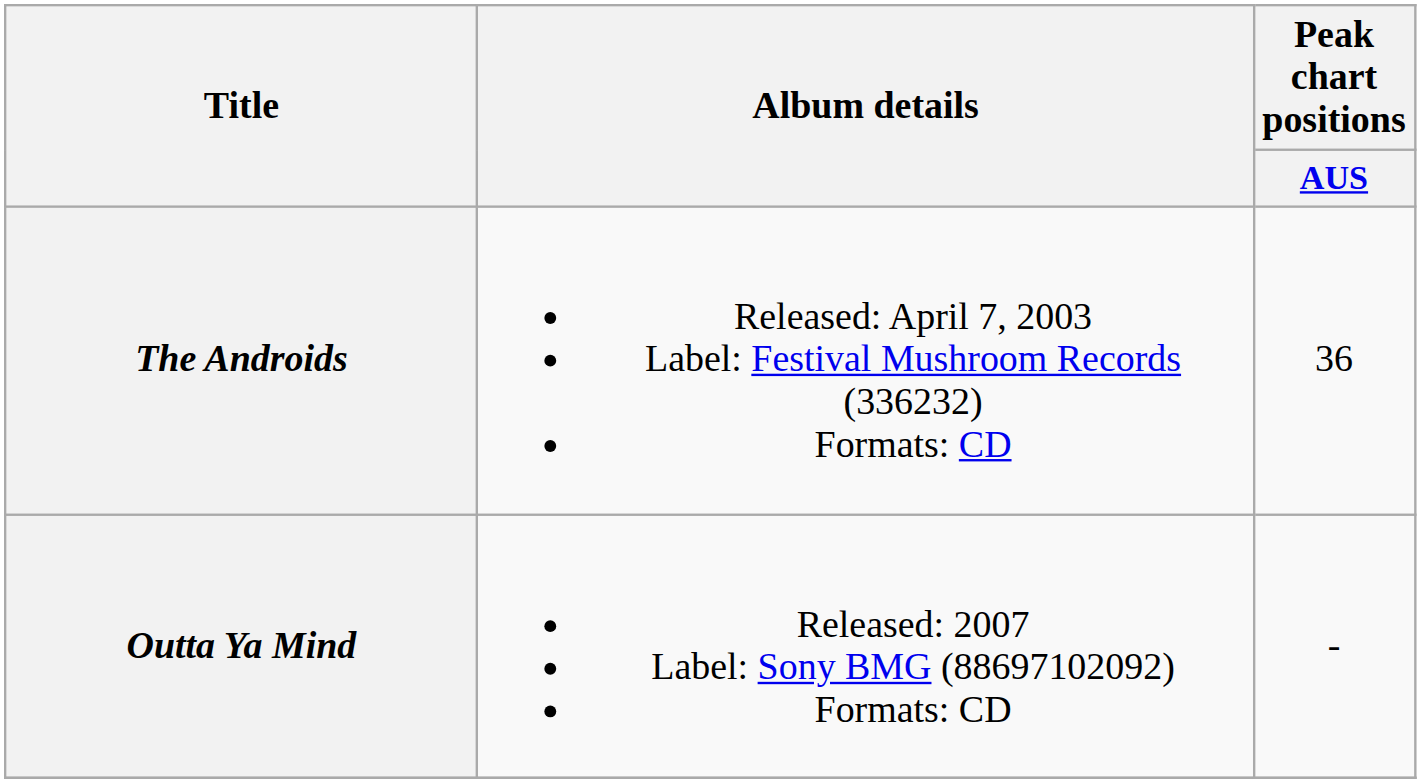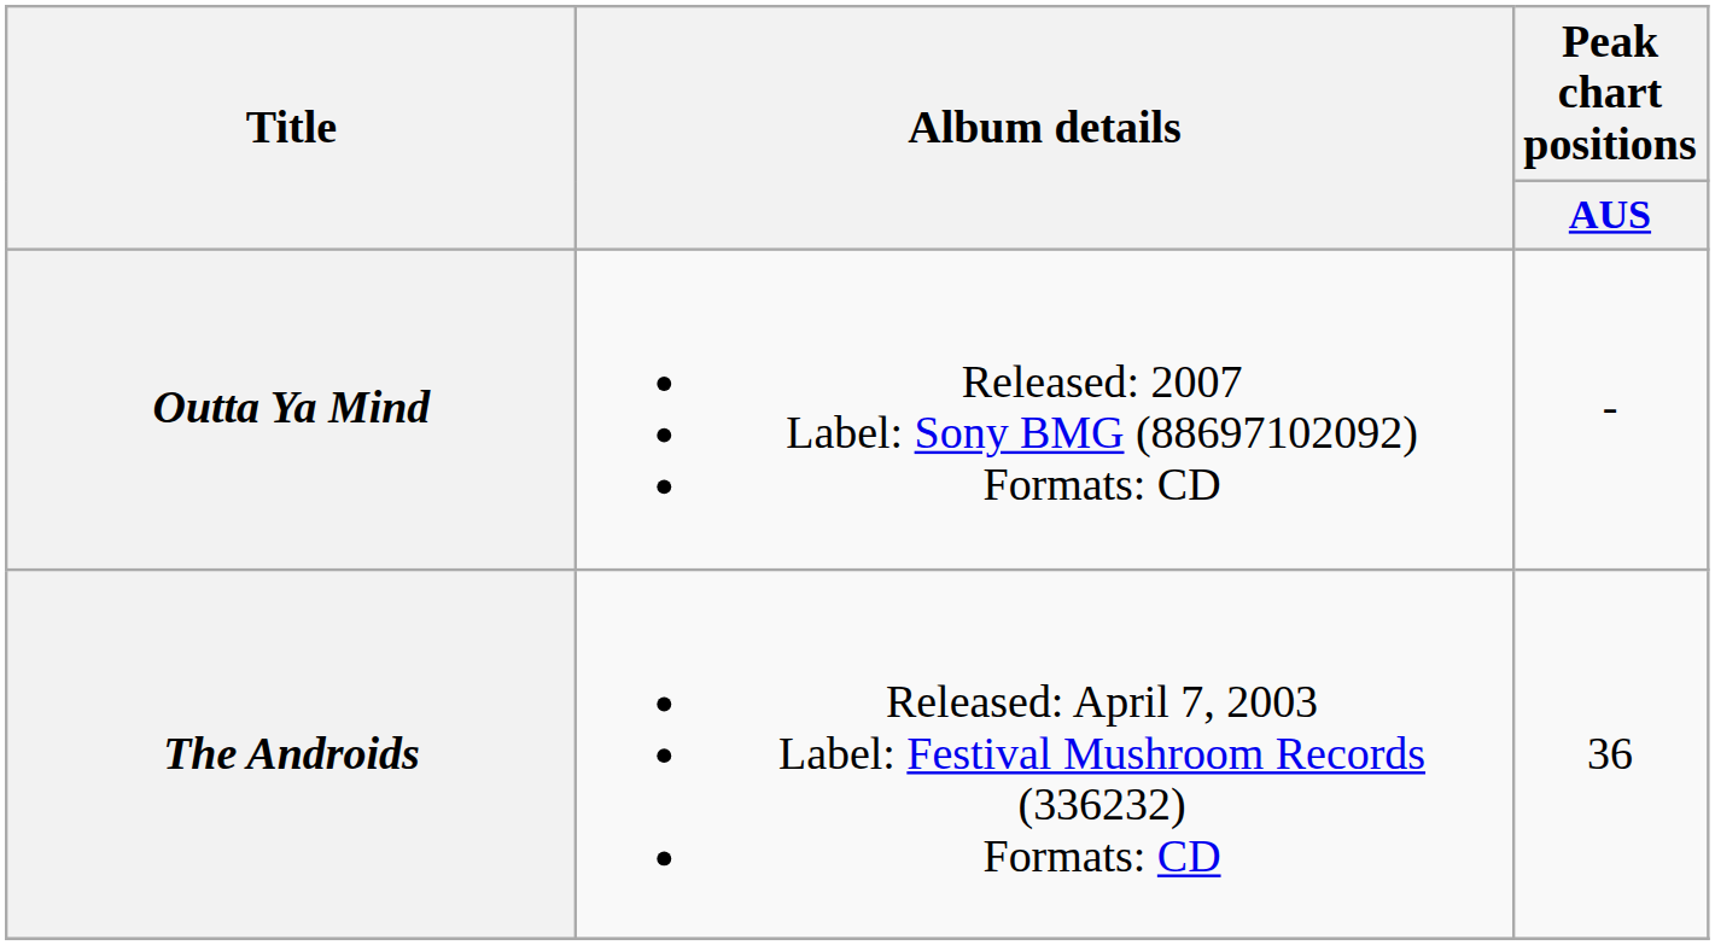 <table class="wikitable plainrowheaders" style="text-align:center;" border="1">
 <tr>
 <th scope="col" rowspan="2" style="width:12em;">Title</th>
 <th scope="col" rowspan="2" style="width:20em;">Album details</th>
 <th scope="col" colspan="1">Peak chart positions</th>
 </tr>
 <tr>
 <th scope="col" style="width:3em;font-size:90%;"><a href='#'>AUS</a><br></th>
 </tr>
 <tr>
+<th scope="row"><em>Outta Ya Mind</em></th>
+<td><br><ul><li>Released: 2007</li><li>Label: <a href='#'>Sony BMG</a> (88697102092)</li><li>Formats: CD</li></ul></td>
+<td>-</td>
+</tr>
+<tr>
 <th scope="row"><em>The Androids</em></th>
 <td><br><ul><li>Released: April 7, 2003</li><li>Label: <a href='#'>Festival Mushroom Records</a> (336232)</li><li>Formats: <a href='#'>CD</a></li></ul></td>
 <td>36</td>
 </tr>
 <tr>
-<th scope="row"><em>Outta Ya Mind</em></th>
-<td><br><ul><li>Released: 2007</li><li>Label: <a href='#'>Sony BMG</a> (88697102092)</li><li>Formats: CD</li></ul></td>
-<td>-</td>
-</tr>
-<tr>
 </tr>
 </table>
